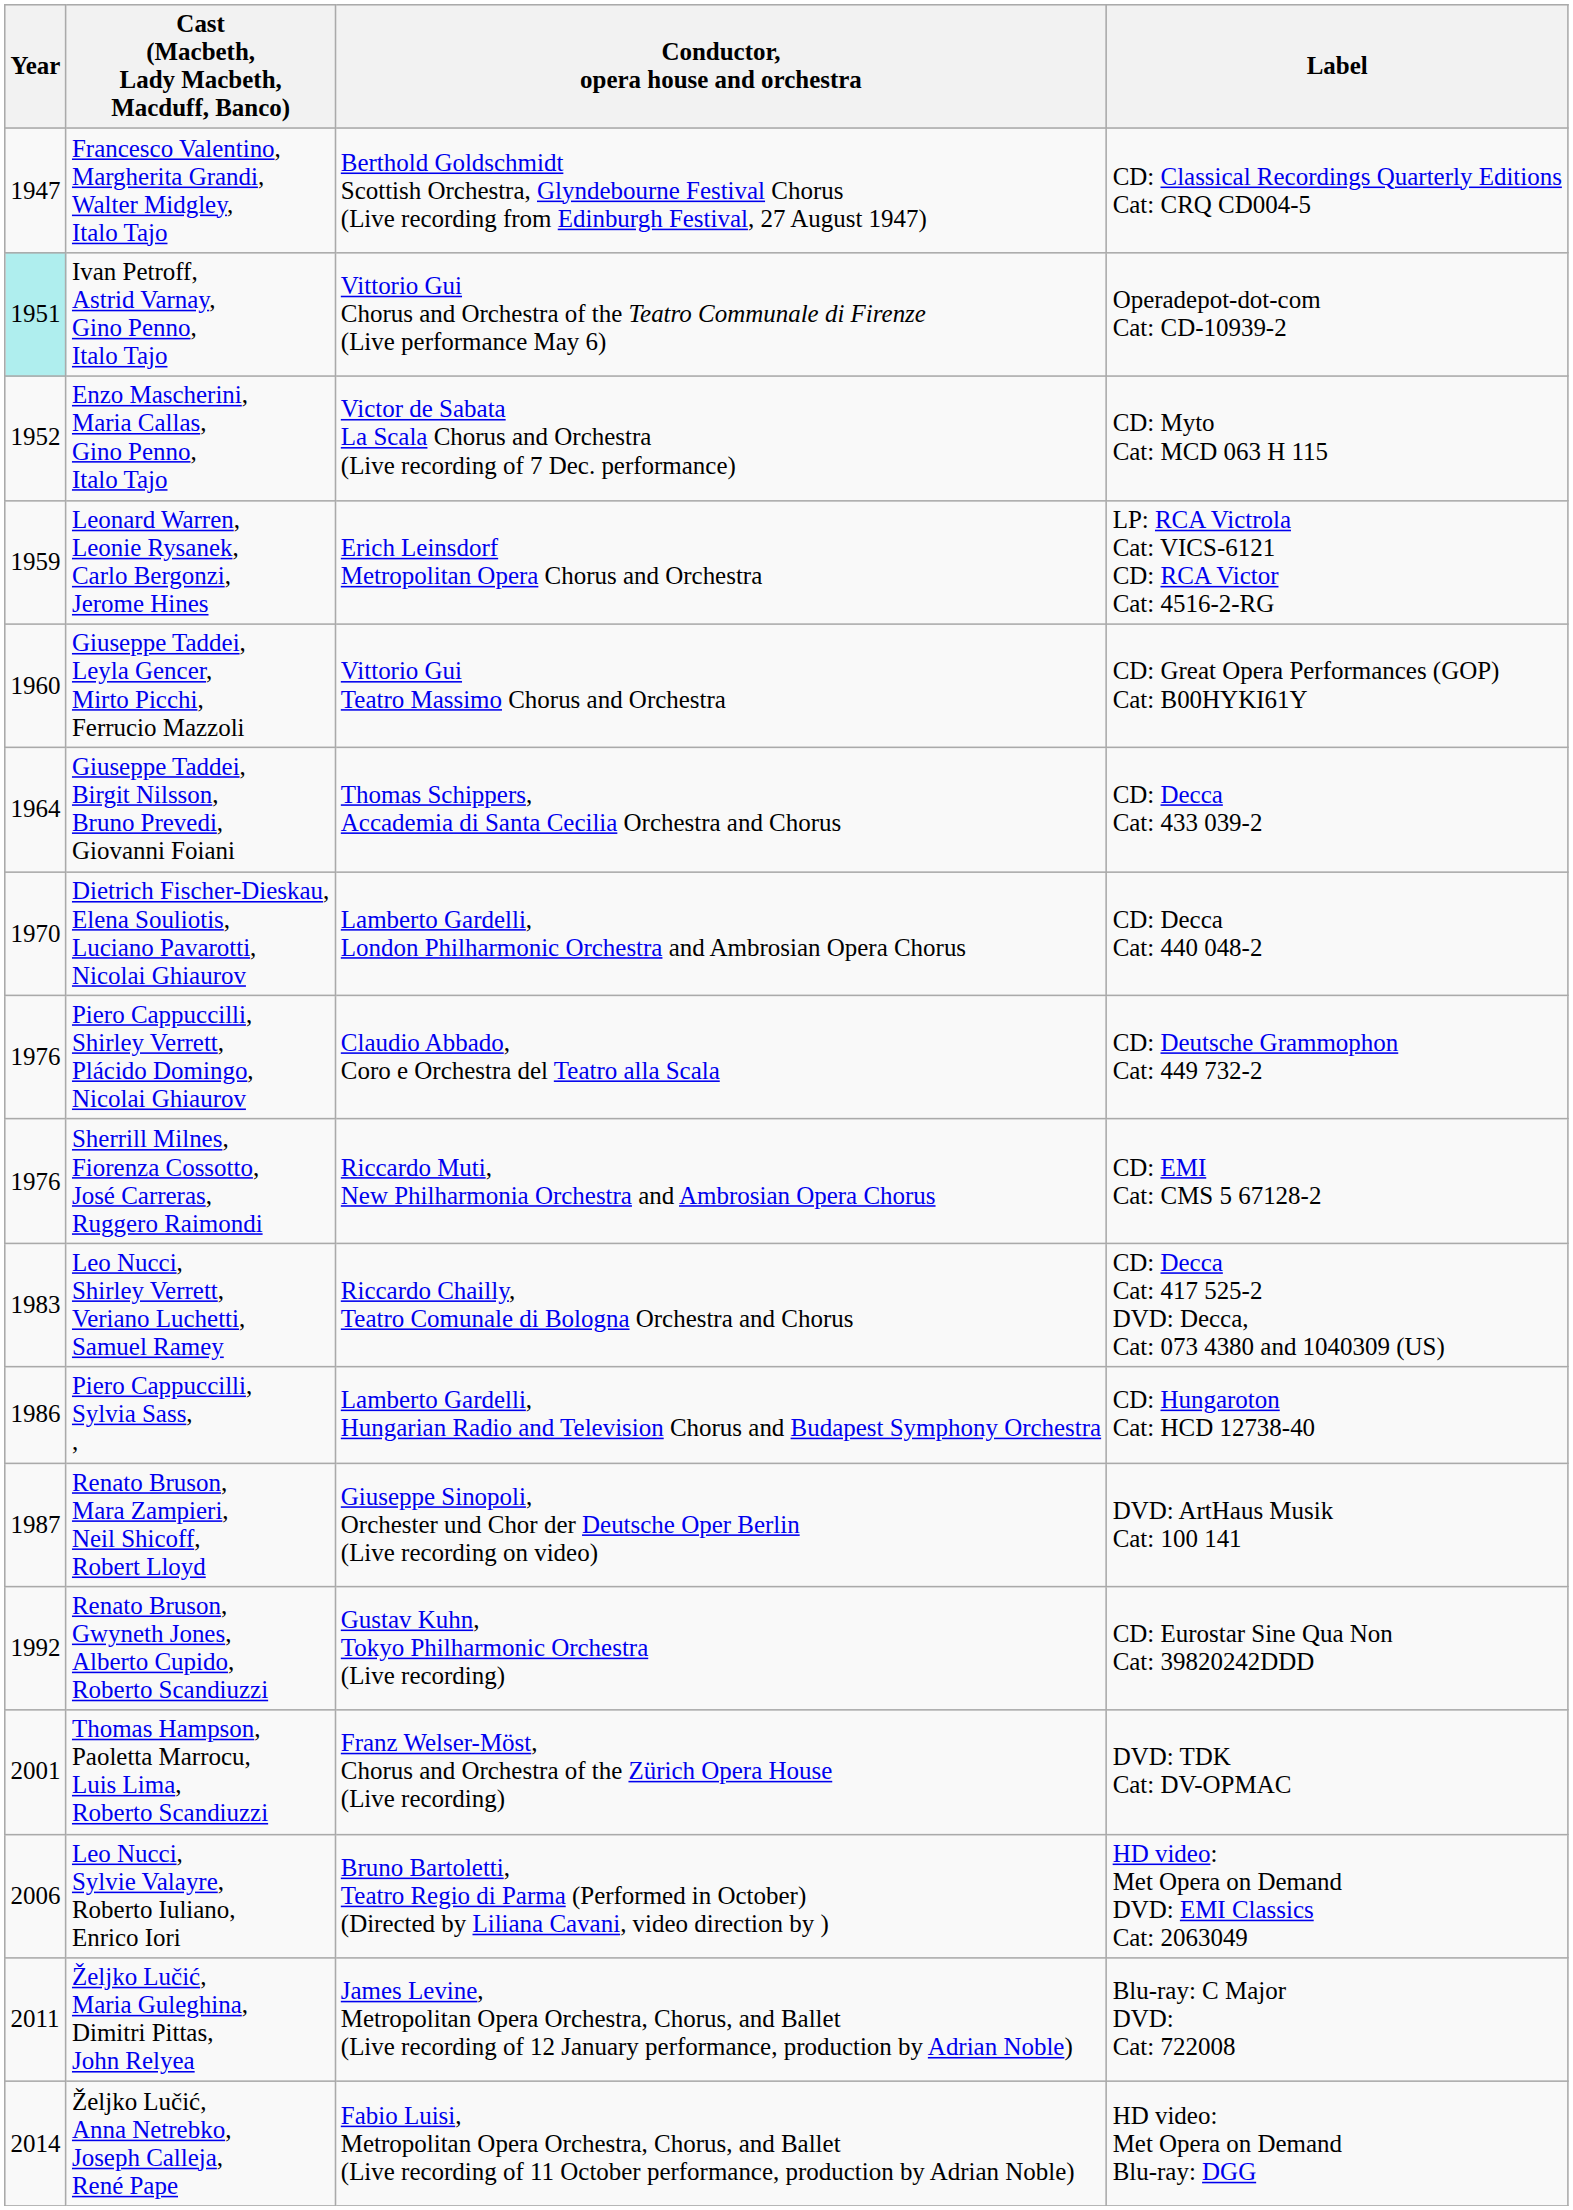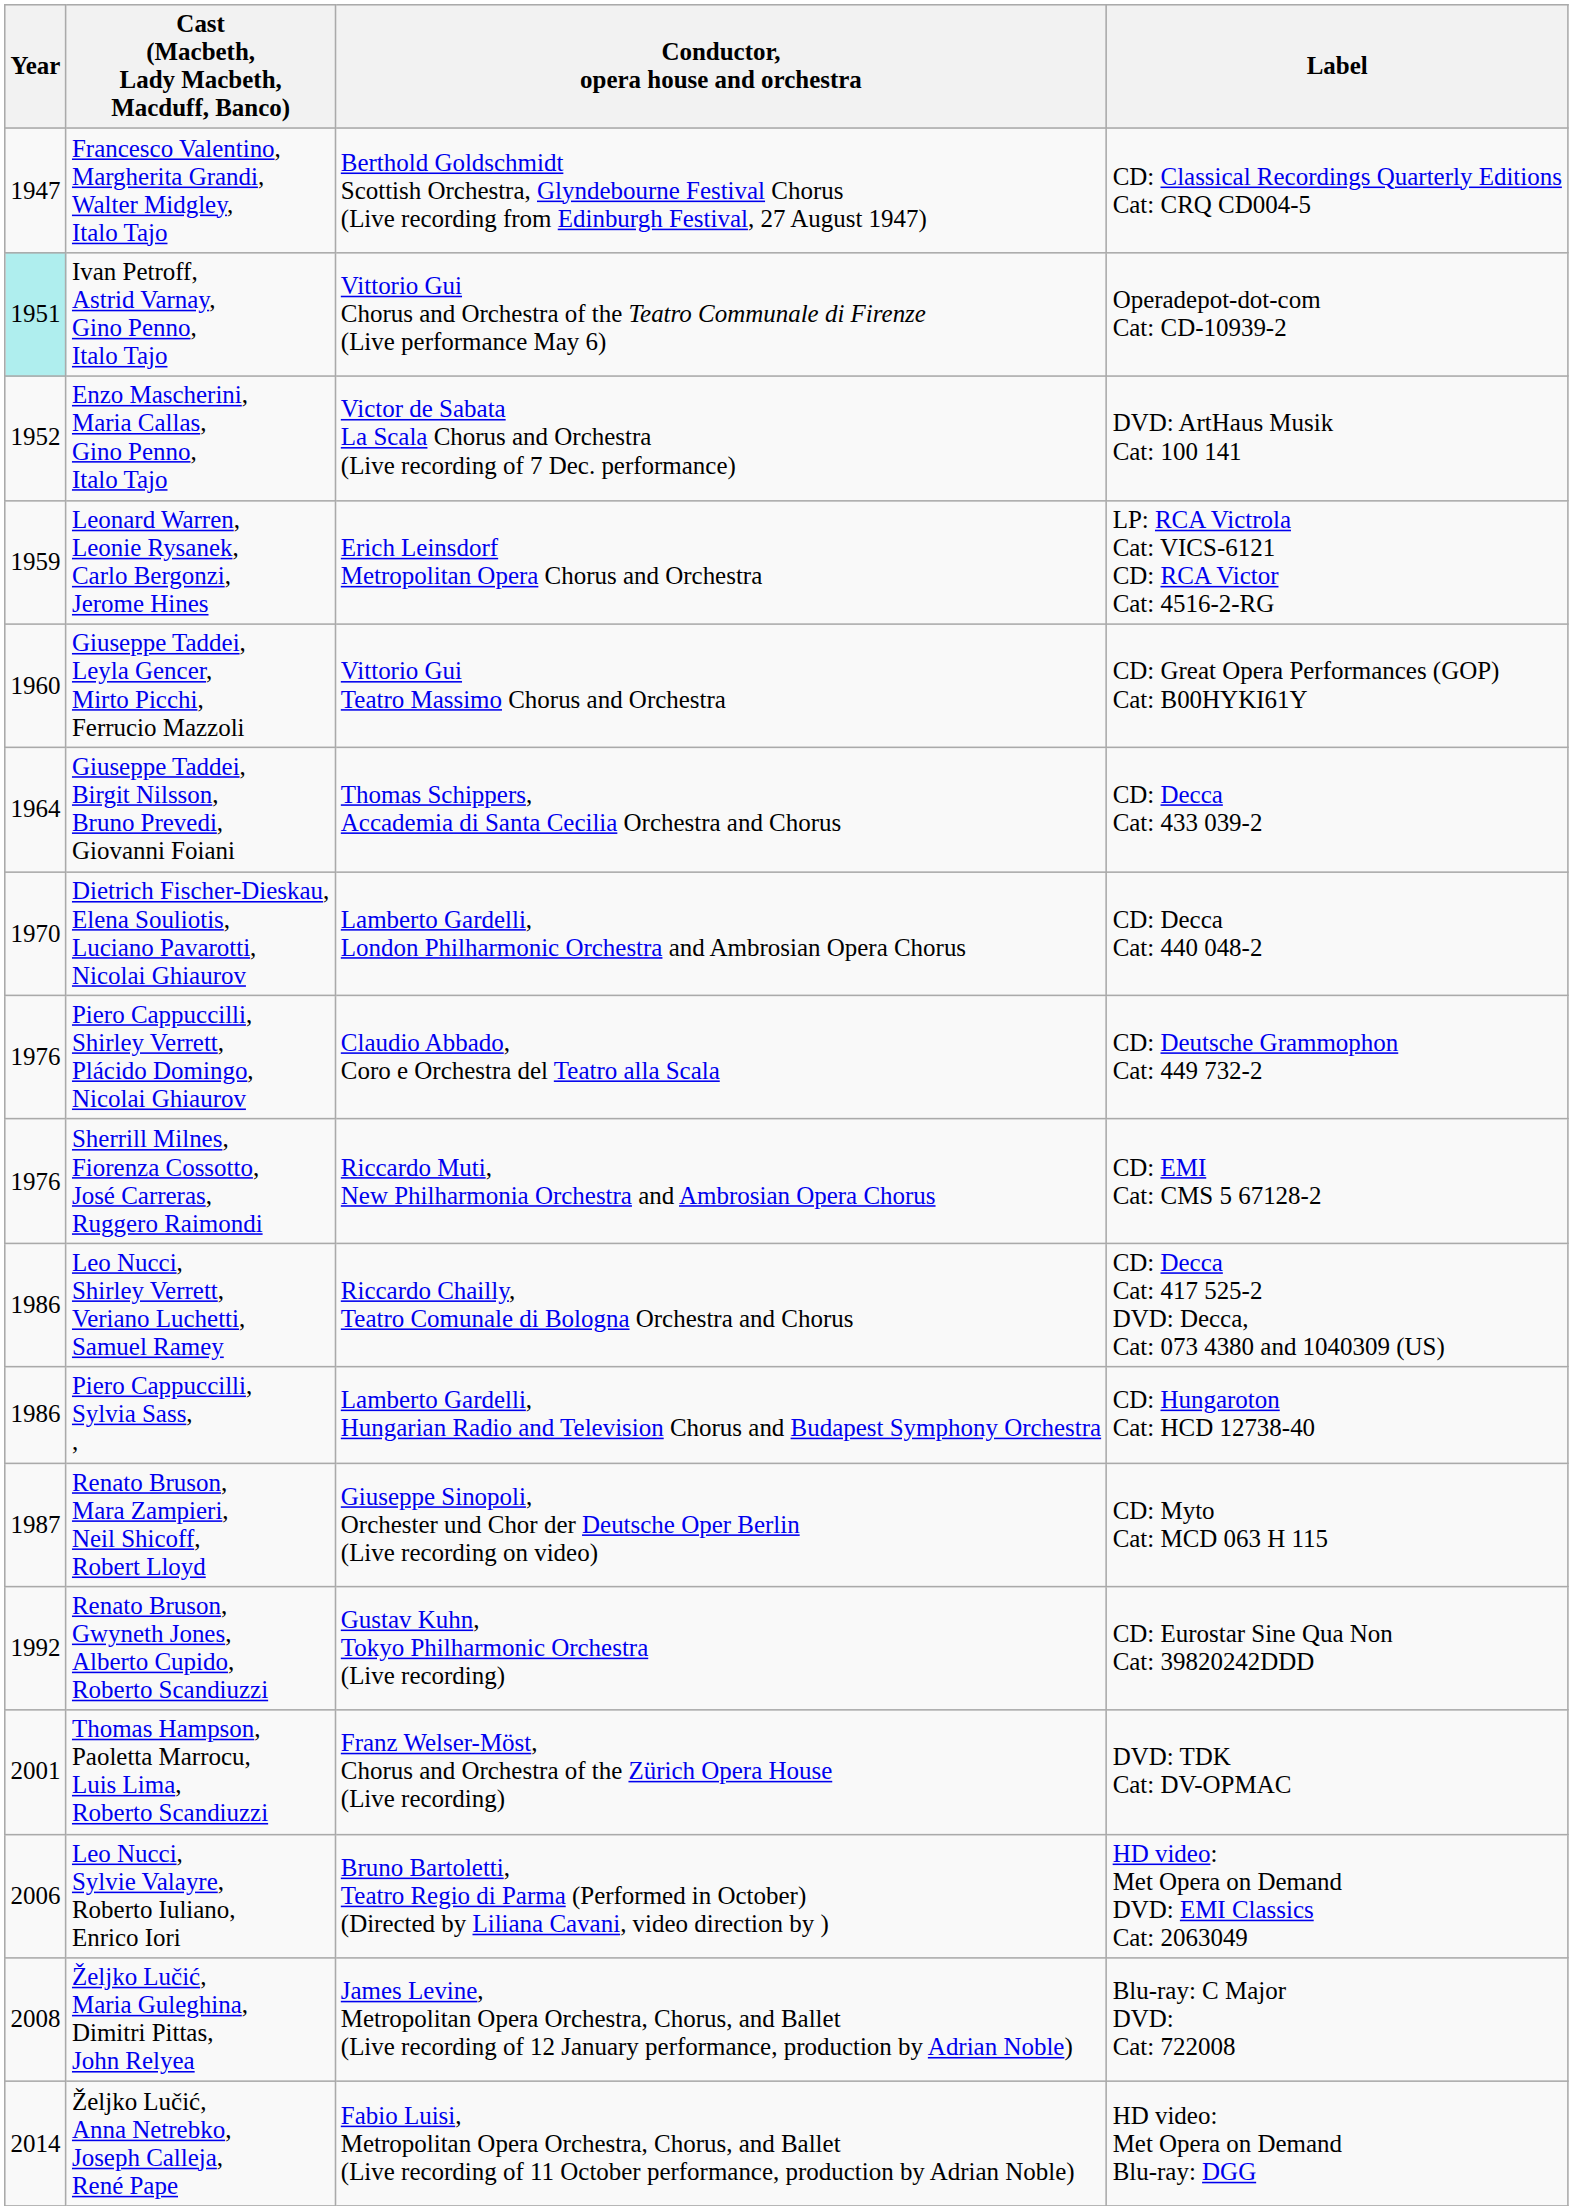 <table class="wikitable">
 <tr>
 <th>Year</th>
 <th>Cast<br>(Macbeth,<br>Lady Macbeth,<br>Macduff, Banco)</th>
 <th>Conductor,<br>opera house and orchestra</th>
 <th>Label</th>
 </tr>
 <tr>
 <td>1947</td>
 <td><a href='#'>Francesco Valentino</a>,<br><a href='#'>Margherita Grandi</a>,<br><a href='#'>Walter Midgley</a>,<br><a href='#'>Italo Tajo</a></td>
 <td><a href='#'>Berthold Goldschmidt</a><br>Scottish Orchestra, <a href='#'>Glyndebourne Festival</a> Chorus<br>(Live recording from <a href='#'>Edinburgh Festival</a>, 27 August 1947)</td>
 <td>CD: <a href='#'>Classical Recordings Quarterly Editions</a><br>Cat: CRQ CD004-5</td>
 </tr>
 <tr>
 <td style="background: paleturquoise;">1951</td>
 <td>Ivan Petroff,<br><a href='#'>Astrid Varnay</a>,<br><a href='#'>Gino Penno</a>,<br><a href='#'>Italo Tajo</a></td>
 <td><a href='#'>Vittorio Gui</a><br>Chorus and Orchestra of the <em>Teatro Communale di Firenze</em><br>(Live performance May 6)</td>
 <td>Operadepot-dot-com<br>Cat: CD-10939-2</td>
 </tr>
 <tr>
 <td>1952</td>
 <td><a href='#'>Enzo Mascherini</a>,<br><a href='#'>Maria Callas</a>,<br><a href='#'>Gino Penno</a>,<br><a href='#'>Italo Tajo</a></td>
 <td><a href='#'>Victor de Sabata</a><br><a href='#'>La Scala</a> Chorus and Orchestra<br>(Live recording of 7 Dec. performance)</td>
-<td>CD: Myto<br>Cat: MCD 063 H 115</td>
+<td>DVD: ArtHaus Musik<br>Cat: 100 141</td>
 </tr>
 <tr>
 <td>1959</td>
 <td><a href='#'>Leonard Warren</a>,<br><a href='#'>Leonie Rysanek</a>,<br><a href='#'>Carlo Bergonzi</a>,<br><a href='#'>Jerome Hines</a></td>
 <td><a href='#'>Erich Leinsdorf</a><br><a href='#'>Metropolitan Opera</a> Chorus and Orchestra</td>
 <td>LP: <a href='#'>RCA Victrola</a><br>Cat: VICS-6121<br>CD: <a href='#'>RCA Victor</a><br>Cat: 4516-2-RG</td>
 </tr>
 <tr>
 <td>1960</td>
 <td><a href='#'>Giuseppe Taddei</a>,<br><a href='#'>Leyla Gencer</a>,<br><a href='#'>Mirto Picchi</a>,<br>Ferrucio Mazzoli</td>
 <td><a href='#'>Vittorio Gui</a><br><a href='#'>Teatro Massimo</a> Chorus and Orchestra</td>
 <td>CD: Great Opera Performances (GOP)<br>Cat: B00HYKI61Y</td>
 </tr>
 <tr>
 <td>1964</td>
 <td><a href='#'>Giuseppe Taddei</a>,<br><a href='#'>Birgit Nilsson</a>,<br><a href='#'>Bruno Prevedi</a>,<br>Giovanni Foiani</td>
 <td><a href='#'>Thomas Schippers</a>,<br><a href='#'>Accademia di Santa Cecilia</a> Orchestra and Chorus</td>
 <td>CD: <a href='#'>Decca</a><br>Cat: 433 039-2</td>
 </tr>
 <tr>
 <td>1970</td>
 <td><a href='#'>Dietrich Fischer-Dieskau</a>,<br><a href='#'>Elena Souliotis</a>,<br><a href='#'>Luciano Pavarotti</a>,<br><a href='#'>Nicolai Ghiaurov</a></td>
 <td><a href='#'>Lamberto Gardelli</a>,<br><a href='#'>London Philharmonic Orchestra</a> and Ambrosian Opera Chorus</td>
 <td>CD: Decca<br>Cat: 440 048-2</td>
 </tr>
 <tr>
 <td>1976</td>
 <td><a href='#'>Piero Cappuccilli</a>,<br><a href='#'>Shirley Verrett</a>,<br><a href='#'>Plácido Domingo</a>,<br><a href='#'>Nicolai Ghiaurov</a></td>
 <td><a href='#'>Claudio Abbado</a>,<br>Coro e Orchestra del <a href='#'>Teatro alla Scala</a></td>
 <td>CD: <a href='#'>Deutsche Grammophon</a><br>Cat: 449 732-2</td>
 </tr>
 <tr>
 <td>1976</td>
 <td><a href='#'>Sherrill Milnes</a>,<br><a href='#'>Fiorenza Cossotto</a>,<br><a href='#'>José Carreras</a>,<br><a href='#'>Ruggero Raimondi</a></td>
 <td><a href='#'>Riccardo Muti</a>,<br><a href='#'>New Philharmonia Orchestra</a> and <a href='#'>Ambrosian Opera Chorus</a></td>
 <td>CD: <a href='#'>EMI</a><br>Cat: CMS 5 67128-2</td>
 </tr>
 <tr>
-<td>1983</td>
+<td>1986</td>
 <td><a href='#'>Leo Nucci</a>,<br><a href='#'>Shirley Verrett</a>,<br><a href='#'>Veriano Luchetti</a>,<br><a href='#'>Samuel Ramey</a></td>
 <td><a href='#'>Riccardo Chailly</a>,<br><a href='#'>Teatro Comunale di Bologna</a> Orchestra and Chorus</td>
 <td>CD: <a href='#'>Decca</a><br>Cat: 417 525-2<br>DVD: Decca,<br>Cat: 073 4380 and 1040309 (US)</td>
 </tr>
 <tr>
 <td>1986</td>
 <td><a href='#'>Piero Cappuccilli</a>,<br><a href='#'>Sylvia Sass</a>,<br>,<br></td>
 <td><a href='#'>Lamberto Gardelli</a>,<br><a href='#'>Hungarian Radio and Television</a> Chorus and <a href='#'>Budapest Symphony Orchestra</a></td>
 <td>CD: <a href='#'>Hungaroton</a><br>Cat: HCD 12738-40</td>
 </tr>
 <tr>
 <td>1987</td>
 <td><a href='#'>Renato Bruson</a>,<br><a href='#'>Mara Zampieri</a>,<br><a href='#'>Neil Shicoff</a>,<br><a href='#'>Robert Lloyd</a></td>
 <td><a href='#'>Giuseppe Sinopoli</a>,<br>Orchester und Chor der <a href='#'>Deutsche Oper Berlin</a><br>(Live recording on video)</td>
-<td>DVD: ArtHaus Musik<br>Cat: 100 141</td>
+<td>CD: Myto<br>Cat: MCD 063 H 115</td>
 </tr>
 <tr>
 <td>1992</td>
 <td><a href='#'>Renato Bruson</a>,<br><a href='#'>Gwyneth Jones</a>,<br><a href='#'>Alberto Cupido</a>,<br><a href='#'>Roberto Scandiuzzi</a></td>
 <td><a href='#'>Gustav Kuhn</a>,<br> <a href='#'>Tokyo Philharmonic Orchestra</a><br>(Live recording)</td>
 <td>CD: Eurostar Sine Qua Non<br>Cat: 39820242DDD</td>
 </tr>
 <tr>
 <td>2001</td>
 <td><a href='#'>Thomas Hampson</a>,<br>Paoletta Marrocu,<br><a href='#'>Luis Lima</a>,<br><a href='#'>Roberto Scandiuzzi</a></td>
 <td><a href='#'>Franz Welser-Möst</a>,<br>Chorus and Orchestra of the <a href='#'>Zürich Opera House</a><br>(Live recording)</td>
 <td>DVD: TDK<br>Cat: DV-OPMAC</td>
 </tr>
 <tr>
 <td>2006</td>
 <td><a href='#'>Leo Nucci</a>,<br><a href='#'>Sylvie Valayre</a>,<br>Roberto Iuliano,<br>Enrico Iori</td>
 <td><a href='#'>Bruno Bartoletti</a>,<br><a href='#'>Teatro Regio di Parma</a> (Performed in October)<br>(Directed by <a href='#'>Liliana Cavani</a>, video direction by )</td>
 <td><a href='#'>HD video</a>:<br>Met Opera on Demand<br>DVD: <a href='#'>EMI Classics</a><br>Cat: 2063049</td>
 </tr>
 <tr>
-<td>2011</td>
+<td>2008</td>
 <td><a href='#'>Željko Lučić</a>,<br><a href='#'>Maria Guleghina</a>,<br>Dimitri Pittas,<br><a href='#'>John Relyea</a><br></td>
 <td><a href='#'>James Levine</a>,<br>Metropolitan Opera Orchestra, Chorus, and Ballet<br>(Live recording of 12 January performance, production by <a href='#'>Adrian Noble</a>)</td>
 <td>Blu-ray: C Major<br>DVD:<br>Cat: 722008</td>
 </tr>
 <tr>
 <td>2014</td>
 <td>Željko Lučić,<br><a href='#'>Anna Netrebko</a>,<br><a href='#'>Joseph Calleja</a>,<br><a href='#'>René Pape</a><br></td>
 <td><a href='#'>Fabio Luisi</a>,<br>Metropolitan Opera Orchestra, Chorus, and Ballet<br>(Live recording of 11 October performance, production by Adrian Noble)</td>
 <td>HD video:<br>Met Opera on Demand<br>Blu-ray: <a href='#'>DGG</a></td>
 </tr>
 </table>
